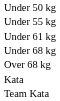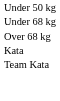 <table>
 <tr>
 <td>Under 50 kg</td>
-<td></td>
-<td></td>
-<td><br></td>
-</tr>
-<tr>
-<td>Under 55 kg</td>
-<td></td>
-<td></td>
-<td><br></td>
-</tr>
-<tr>
-<td>Under 61 kg</td>
 <td></td>
 <td></td>
 <td><br></td>
 </tr>
 <tr>
 <td>Under 68 kg</td>
 <td></td>
 <td></td>
 <td><br></td>
 </tr>
 <tr>
 <td>Over 68 kg</td>
 <td></td>
 <td></td>
 <td><br></td>
 </tr>
 <tr>
 <td>Kata</td>
 <td></td>
 <td></td>
 <td><br></td>
 </tr>
 <tr>
 <td>Team Kata</td>
 <td></td>
 <td></td>
 <td></td>
 </tr>
 <tr>
 </tr>
 </table>
